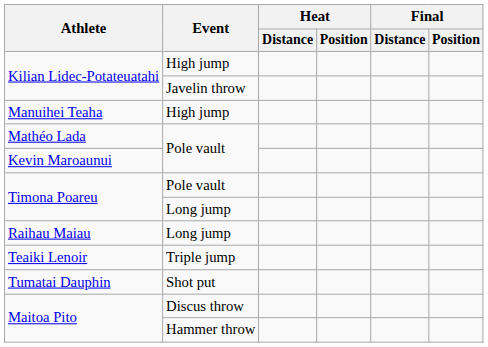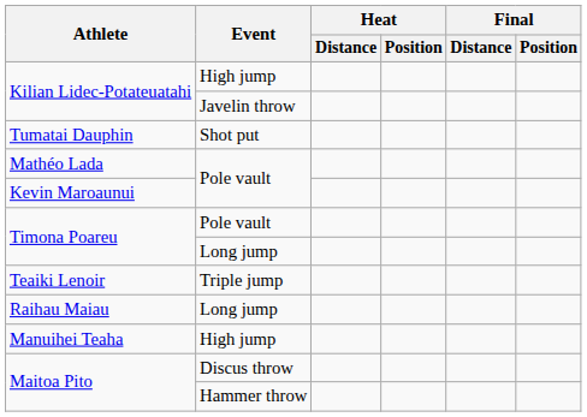 <table class=wikitable style="font-size:90%">
 <tr>
 <th rowspan="2">Athlete</th>
 <th rowspan="2">Event</th>
 <th colspan="2">Heat</th>
 <th colspan="2">Final</th>
 </tr>
 <tr style="font-size:95%">
 <th>Distance</th>
 <th>Position</th>
 <th>Distance</th>
 <th>Position</th>
 </tr>
 <tr align=center>
 <td align=left rowspan=2><a href='#'>Kilian Lidec-Potateuatahi</a></td>
 <td align=left>High jump</td>
 <td></td>
 <td></td>
 <td></td>
 <td></td>
 </tr>
 <tr style=text-align:center>
 <td style=text-align:left>Javelin throw</td>
 <td></td>
 <td></td>
 <td></td>
 <td></td>
 </tr>
 <tr align=center>
-<td align=left><a href='#'>Manuihei Teaha</a></td>
-<td align=left>High jump</td>
+<td align=left><a href='#'>Tumatai Dauphin</a></td>
+<td align=left>Shot put</td>
 <td></td>
 <td></td>
 <td></td>
 <td></td>
 </tr>
 <tr align=center>
 <td align=left><a href='#'>Mathéo Lada</a></td>
 <td align=left rowspan=2>Pole vault</td>
 <td></td>
 <td></td>
 <td></td>
 <td></td>
 </tr>
 <tr align=center>
 <td align=left><a href='#'>Kevin Maroaunui</a></td>
 <td></td>
 <td></td>
 <td></td>
 <td></td>
 </tr>
 <tr align=center>
 <td align=left rowspan=2><a href='#'>Timona Poareu</a></td>
 <td align=left>Pole vault</td>
 <td></td>
 <td></td>
 <td></td>
 <td></td>
 </tr>
 <tr align=center>
 <td align=left>Long jump</td>
 <td></td>
 <td></td>
 <td></td>
 <td></td>
 </tr>
 <tr align=center>
+<td align=left><a href='#'>Teaiki Lenoir</a></td>
+<td align=left>Triple jump</td>
+<td></td>
+<td></td>
+<td></td>
+<td></td>
+</tr>
+<tr align=center>
 <td align=left><a href='#'>Raihau Maiau</a></td>
 <td align=left>Long jump</td>
 <td></td>
 <td></td>
 <td></td>
 <td></td>
 </tr>
 <tr align=center>
-<td align=left><a href='#'>Teaiki Lenoir</a></td>
-<td align=left>Triple jump</td>
-<td></td>
-<td></td>
-<td></td>
-<td></td>
-</tr>
-<tr align=center>
-<td align=left><a href='#'>Tumatai Dauphin</a></td>
-<td align=left>Shot put</td>
+<td align=left><a href='#'>Manuihei Teaha</a></td>
+<td align=left>High jump</td>
 <td></td>
 <td></td>
 <td></td>
 <td></td>
 </tr>
 <tr align=center>
 <td align=left rowspan=2><a href='#'>Maitoa Pito</a></td>
 <td align=left>Discus throw</td>
 <td></td>
 <td></td>
 <td></td>
 <td></td>
 </tr>
 <tr style=text-align:center>
 <td style=text-align:left>Hammer throw</td>
 <td></td>
 <td></td>
 <td></td>
 <td></td>
 </tr>
 </table>
